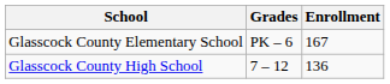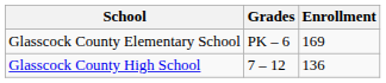 <table class="wikitable">
 <tr>
 <th>School</th>
 <th>Grades</th>
 <th>Enrollment</th>
 </tr>
 <tr>
 <td>Glasscock County Elementary School</td>
 <td>PK – 6</td>
-<td>167</td>
+<td>169</td>
 </tr>
 <tr>
 <td><a href='#'>Glasscock County High School</a></td>
 <td>7 – 12</td>
 <td>136</td>
 </tr>
 </table>
